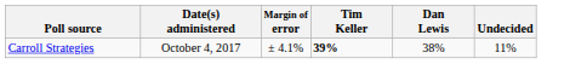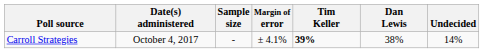 <table class="wikitable">
 <tr valign= bottom>
 <th style="width:170px;">Poll source</th>
 <th style="width:150px;">Date(s)<br>administered</th>
+<th class=small>Sample<br>size</th>
 <th><small>Margin of</small><br>error</th>
 <th style="width:100px;">Tim<br>Keller</th>
 <th style="width:100px;">Dan<br>Lewis</th>
 <th>Undecided</th>
 </tr>
 <tr>
 <td><a href='#'>Carroll Strategies</a></td>
 <td align=center>October 4, 2017</td>
+<td align=center>-</td>
 <td align=center>± 4.1%</td>
 <td><strong>39%</strong></td>
 <td align=center>38%</td>
-<td align=center>11%</td>
+<td align=center>14%</td>
 </tr>
 </table>
